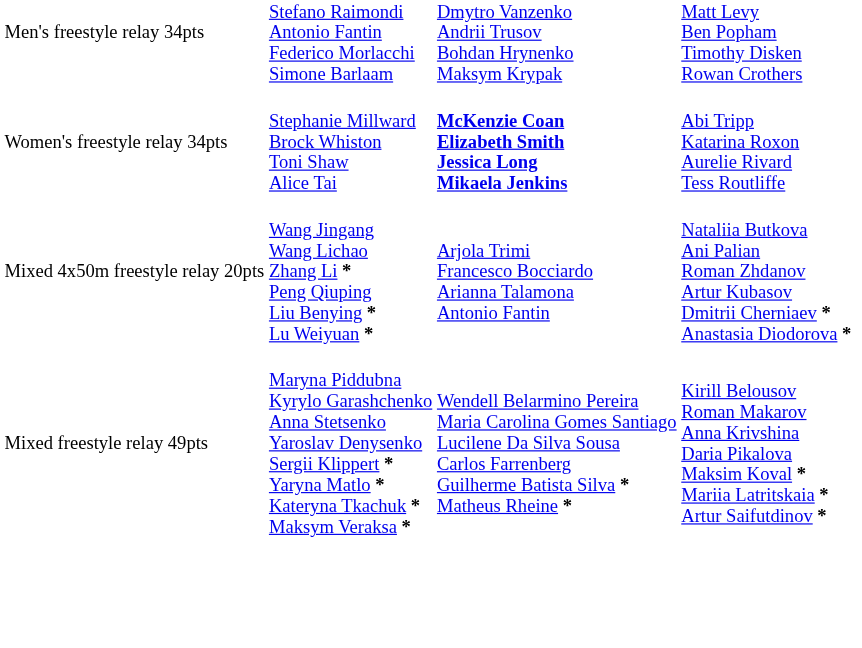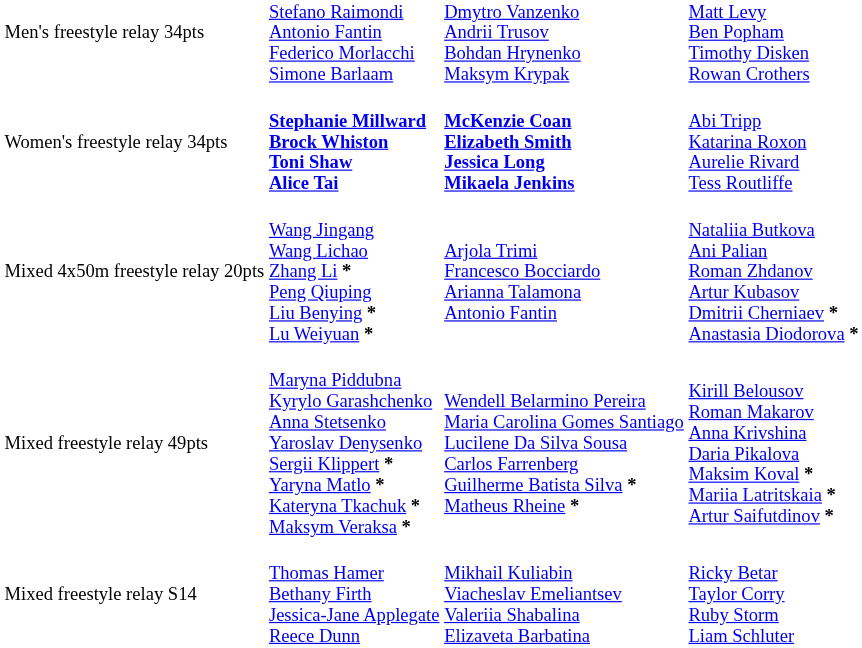 <table>
 <tr>
 <td>Men's  freestyle relay 34pts</td>
 <td><br><a href='#'>Stefano Raimondi</a><br><a href='#'>Antonio Fantin</a><br><a href='#'>Federico Morlacchi</a><br><a href='#'>Simone Barlaam</a></td>
 <td><br><a href='#'>Dmytro Vanzenko</a><br><a href='#'>Andrii Trusov</a><br><a href='#'>Bohdan Hrynenko</a><br><a href='#'>Maksym Krypak</a></td>
 <td><br><a href='#'>Matt Levy</a><br><a href='#'>Ben Popham</a><br><a href='#'>Timothy Disken</a><br><a href='#'>Rowan Crothers</a></td>
 </tr>
 <tr>
 <td>Women's  freestyle relay 34pts</td>
-<td><br><a href='#'>Stephanie Millward</a><br><a href='#'>Brock Whiston</a><br><a href='#'>Toni Shaw</a><br><a href='#'>Alice Tai</a></td>
+<td><strong><br><a href='#'>Stephanie Millward</a><br><a href='#'>Brock Whiston</a><br><a href='#'>Toni Shaw</a><br><a href='#'>Alice Tai</a></strong></td>
 <td><strong><br><a href='#'>McKenzie Coan</a><br><a href='#'>Elizabeth Smith</a><br><a href='#'>Jessica Long</a><br><a href='#'>Mikaela Jenkins</a></strong></td>
 <td><br><a href='#'>Abi Tripp</a><br><a href='#'>Katarina Roxon</a><br><a href='#'>Aurelie Rivard</a><br><a href='#'>Tess Routliffe</a></td>
 </tr>
 <tr>
 <td>Mixed 4x50m freestyle relay 20pts</td>
 <td><br><a href='#'>Wang Jingang</a><br><a href='#'>Wang Lichao</a><br><a href='#'>Zhang Li</a> <strong>*</strong><br><a href='#'>Peng Qiuping</a><br><a href='#'>Liu Benying</a> <strong>*</strong><br><a href='#'>Lu Weiyuan</a> <strong>*</strong></td>
 <td><br><a href='#'>Arjola Trimi</a><br><a href='#'>Francesco Bocciardo</a><br><a href='#'>Arianna Talamona</a><br><a href='#'>Antonio Fantin</a></td>
 <td><br><a href='#'>Nataliia Butkova</a><br><a href='#'>Ani Palian</a><br><a href='#'>Roman Zhdanov</a><br><a href='#'>Artur Kubasov</a><br><a href='#'>Dmitrii Cherniaev</a> <strong>*</strong><br><a href='#'>Anastasia Diodorova</a> <strong>*</strong></td>
 </tr>
 <tr>
 <td>Mixed  freestyle relay 49pts</td>
 <td><br><a href='#'>Maryna Piddubna</a><br><a href='#'>Kyrylo Garashchenko</a><br><a href='#'>Anna Stetsenko</a><br><a href='#'>Yaroslav Denysenko</a><br><a href='#'>Sergii Klippert</a> <strong>*</strong><br><a href='#'>Yaryna Matlo</a> <strong>*</strong><br><a href='#'>Kateryna Tkachuk</a> <strong>*</strong><br><a href='#'>Maksym Veraksa</a> <strong>*</strong></td>
 <td><br><a href='#'>Wendell Belarmino Pereira</a><br><a href='#'>Maria Carolina Gomes Santiago</a><br><a href='#'>Lucilene Da Silva Sousa</a><br><a href='#'>Carlos Farrenberg</a><br><a href='#'>Guilherme Batista Silva</a> <strong>*</strong><br><a href='#'>Matheus Rheine</a> <strong>*</strong></td>
 <td><br><a href='#'>Kirill Belousov</a><br><a href='#'>Roman Makarov</a><br><a href='#'>Anna Krivshina</a><br><a href='#'>Daria Pikalova</a><br><a href='#'>Maksim Koval</a> <strong>*</strong><br><a href='#'>Mariia Latritskaia</a> <strong>*</strong><br><a href='#'>Artur Saifutdinov</a> <strong>*</strong></td>
 </tr>
+<tr>
+<td>Mixed  freestyle relay S14</td>
+<td><br><a href='#'>Thomas Hamer</a><br><a href='#'>Bethany Firth</a><br><a href='#'>Jessica-Jane Applegate</a><br><a href='#'>Reece Dunn</a></td>
+<td><br><a href='#'>Mikhail Kuliabin</a><br><a href='#'>Viacheslav Emeliantsev</a><br><a href='#'>Valeriia Shabalina</a><br><a href='#'>Elizaveta Barbatina</a></td>
+<td><br><a href='#'>Ricky Betar</a><br><a href='#'>Taylor Corry</a><br><a href='#'>Ruby Storm</a><br><a href='#'>Liam Schluter</a></td>
+</tr>
 </table>
